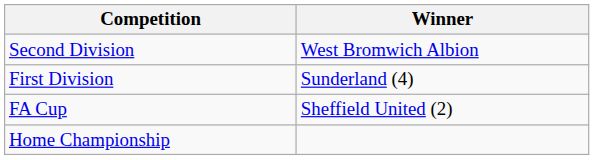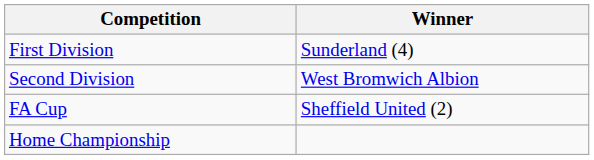 <table class="wikitable">
 <tr>
 <th style="width:15em">Competition</th>
 <th style="width:15em">Winner</th>
 </tr>
 <tr>
+<td><a href='#'>First Division</a></td>
+<td><a href='#'>Sunderland</a> (4)</td>
+</tr>
+<tr>
 <td><a href='#'>Second Division</a></td>
 <td><a href='#'>West Bromwich Albion</a></td>
-</tr>
-<tr>
-<td><a href='#'>First Division</a></td>
-<td><a href='#'>Sunderland</a> (4)</td>
 </tr>
 <tr>
 <td><a href='#'>FA Cup</a></td>
 <td><a href='#'>Sheffield United</a> (2)</td>
 </tr>
 <tr>
 <td><a href='#'>Home Championship</a></td>
 <td></td>
 </tr>
 </table>
